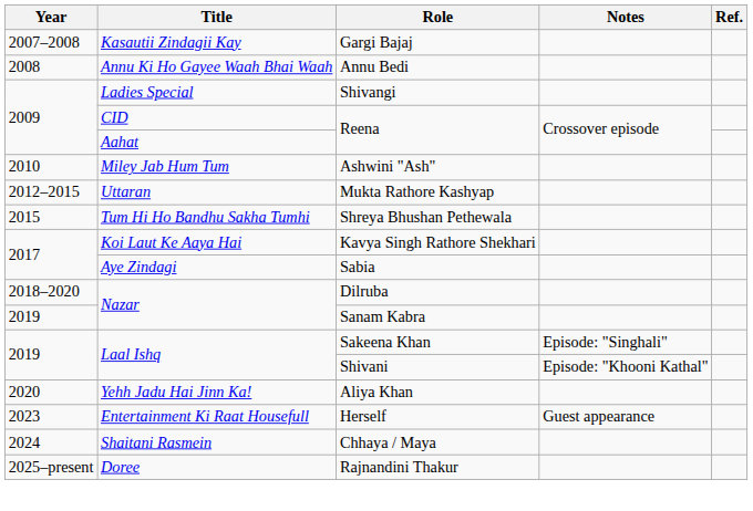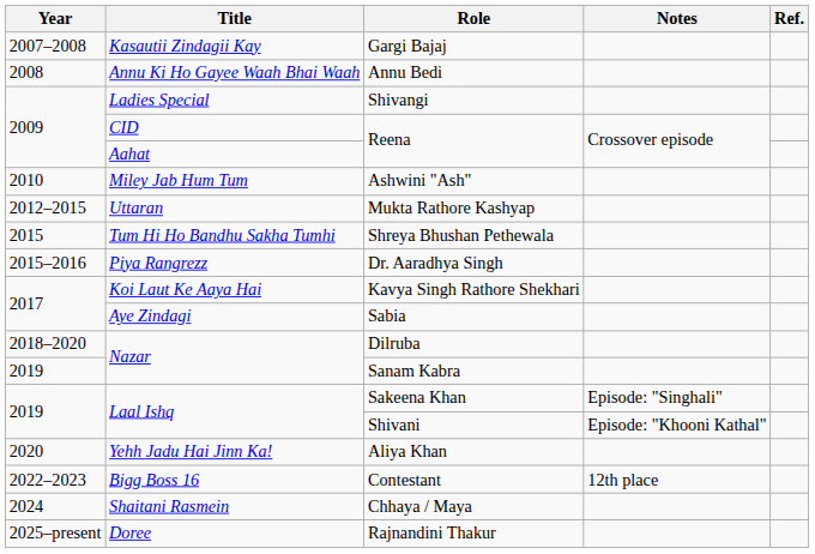 <table class="wikitable sortable">
 <tr>
 <th>Year</th>
 <th>Title</th>
 <th>Role</th>
 <th class="unsortable">Notes</th>
 <th class="unsortable">Ref.</th>
 </tr>
 <tr>
 <td>2007–2008</td>
 <td><em><a href='#'>Kasautii Zindagii Kay</a></em></td>
 <td>Gargi Bajaj</td>
 <td></td>
 <td></td>
 </tr>
 <tr>
 <td>2008</td>
 <td><em><a href='#'>Annu Ki Ho Gayee Waah Bhai Waah</a></em></td>
 <td>Annu Bedi</td>
 <td></td>
 <td></td>
 </tr>
 <tr>
 <td rowspan="3">2009</td>
 <td><em><a href='#'>Ladies Special</a></em></td>
 <td>Shivangi</td>
 <td></td>
 <td></td>
 </tr>
 <tr>
 <td><em><a href='#'>CID</a></em></td>
 <td rowspan="2">Reena</td>
 <td rowspan="2">Crossover episode</td>
 <td></td>
 </tr>
 <tr>
 <td><em><a href='#'>Aahat</a></em></td>
 <td></td>
 </tr>
 <tr>
 <td>2010</td>
 <td><em><a href='#'>Miley Jab Hum Tum</a></em></td>
 <td>Ashwini "Ash"</td>
 <td></td>
 <td></td>
 </tr>
 <tr>
 <td>2012–2015</td>
 <td><em><a href='#'>Uttaran</a></em></td>
 <td>Mukta Rathore Kashyap</td>
 <td></td>
 <td></td>
 </tr>
 <tr>
 <td>2015</td>
 <td><em><a href='#'>Tum Hi Ho Bandhu Sakha Tumhi</a></em></td>
 <td>Shreya Bhushan Pethewala</td>
 <td></td>
 <td></td>
 </tr>
 <tr>
+<td>2015–2016</td>
+<td><em><a href='#'>Piya Rangrezz</a></em></td>
+<td>Dr. Aaradhya Singh</td>
+<td></td>
+<td></td>
+</tr>
+<tr>
 <td rowspan="2">2017</td>
 <td><em><a href='#'>Koi Laut Ke Aaya Hai</a></em></td>
 <td>Kavya Singh Rathore Shekhari</td>
 <td></td>
 <td></td>
 </tr>
 <tr>
 <td><em><a href='#'>Aye Zindagi</a></em></td>
 <td>Sabia</td>
 <td></td>
 <td></td>
 </tr>
 <tr>
 <td>2018–2020</td>
 <td rowspan="2"><em><a href='#'>Nazar</a></em></td>
 <td>Dilruba</td>
 <td></td>
 <td></td>
 </tr>
 <tr>
 <td>2019</td>
 <td>Sanam Kabra</td>
 <td></td>
 <td></td>
 </tr>
 <tr>
 <td rowspan="2">2019</td>
 <td rowspan="2"><em><a href='#'>Laal Ishq</a></em></td>
 <td>Sakeena Khan</td>
 <td>Episode: "Singhali"</td>
 <td></td>
 </tr>
 <tr>
 <td>Shivani</td>
 <td>Episode: "Khooni Kathal"</td>
 <td></td>
 </tr>
 <tr>
 <td>2020</td>
 <td><em><a href='#'>Yehh Jadu Hai Jinn Ka!</a></em></td>
 <td>Aliya Khan</td>
 <td></td>
 <td></td>
 </tr>
 <tr>
-<td>2023</td>
-<td><em><a href='#'>Entertainment Ki Raat Housefull</a></em></td>
-<td>Herself</td>
-<td>Guest appearance</td>
+<td>2022–2023</td>
+<td><em><a href='#'>Bigg Boss 16</a></em></td>
+<td>Contestant</td>
+<td>12th place</td>
 <td></td>
 </tr>
 <tr>
 <td>2024</td>
 <td><em><a href='#'>Shaitani Rasmein</a></em></td>
 <td>Chhaya / Maya</td>
 <td></td>
 <td></td>
 </tr>
 <tr>
 <td>2025–present</td>
 <td><em><a href='#'>Doree</a></em></td>
 <td>Rajnandini Thakur</td>
 <td></td>
 <td></td>
 </tr>
 </table>
